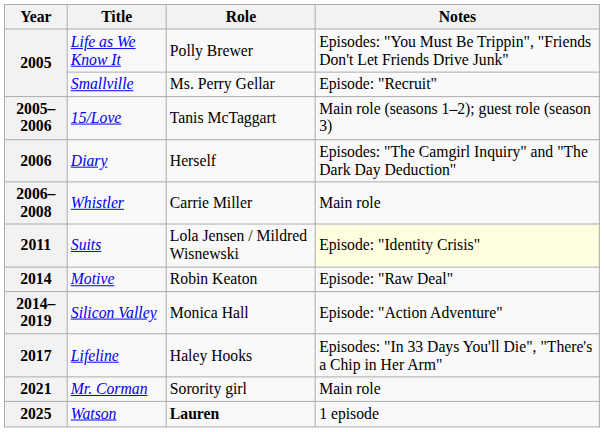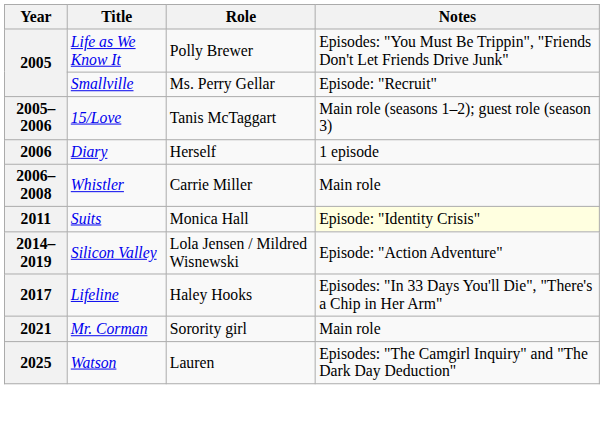 <table class="wikitable plainrowheaders sortable">
 <tr>
 <th scope="col">Year</th>
 <th scope="col">Title</th>
 <th scope="col">Role</th>
 <th scope="col" class="unsortable">Notes</th>
 </tr>
 <tr>
 <th scope="row" rowspan="2">2005</th>
 <td><em><a href='#'>Life as We Know It</a></em></td>
 <td>Polly Brewer</td>
 <td>Episodes: "You Must Be Trippin", "Friends Don't Let Friends Drive Junk"</td>
 </tr>
 <tr>
 <td><em><a href='#'>Smallville</a></em></td>
 <td>Ms. Perry Gellar</td>
 <td>Episode: "Recruit"</td>
 </tr>
 <tr>
 <th scope="row">2005–2006</th>
 <td><em><a href='#'>15/Love</a></em></td>
 <td>Tanis McTaggart</td>
 <td>Main role (seasons 1–2); guest role (season 3)</td>
 </tr>
 <tr>
 <th scope="row">2006</th>
 <td><em><a href='#'>Diary</a></em></td>
 <td>Herself</td>
-<td>Episodes: "The Camgirl Inquiry" and "The Dark Day Deduction"</td>
+<td>1 episode</td>
 </tr>
 <tr>
 <th scope="row">2006–2008</th>
 <td><em><a href='#'>Whistler</a></em></td>
 <td>Carrie Miller</td>
 <td>Main role</td>
 </tr>
 <tr>
 <th scope="row">2011</th>
 <td><em><a href='#'>Suits</a></em></td>
-<td>Lola Jensen / Mildred Wisnewski</td>
+<td>Monica Hall</td>
 <td style="background: lightyellow;">Episode: "Identity Crisis"</td>
-</tr>
-<tr>
-<th scope="row">2014</th>
-<td><em><a href='#'>Motive</a></em></td>
-<td>Robin Keaton</td>
-<td>Episode: "Raw Deal"</td>
 </tr>
 <tr>
 <th scope="row">2014–2019</th>
 <td><em><a href='#'>Silicon Valley</a></em></td>
-<td>Monica Hall</td>
+<td>Lola Jensen / Mildred Wisnewski</td>
 <td>Episode: "Action Adventure"</td>
 </tr>
 <tr>
 <th scope="row">2017</th>
 <td><em><a href='#'>Lifeline</a></em></td>
 <td>Haley Hooks</td>
 <td>Episodes: "In 33 Days You'll Die", "There's a Chip in Her Arm"</td>
 </tr>
 <tr>
 <th scope="row">2021</th>
 <td><em><a href='#'>Mr. Corman</a></em></td>
 <td>Sorority girl</td>
 <td>Main role</td>
 </tr>
 <tr>
 <th scope="row">2025</th>
 <td><em><a href='#'>Watson</a></em></td>
-<td><strong>Lauren</strong></td>
-<td>1 episode</td>
+<td>Lauren</td>
+<td>Episodes: "The Camgirl Inquiry" and "The Dark Day Deduction"</td>
 </tr>
 </table>
